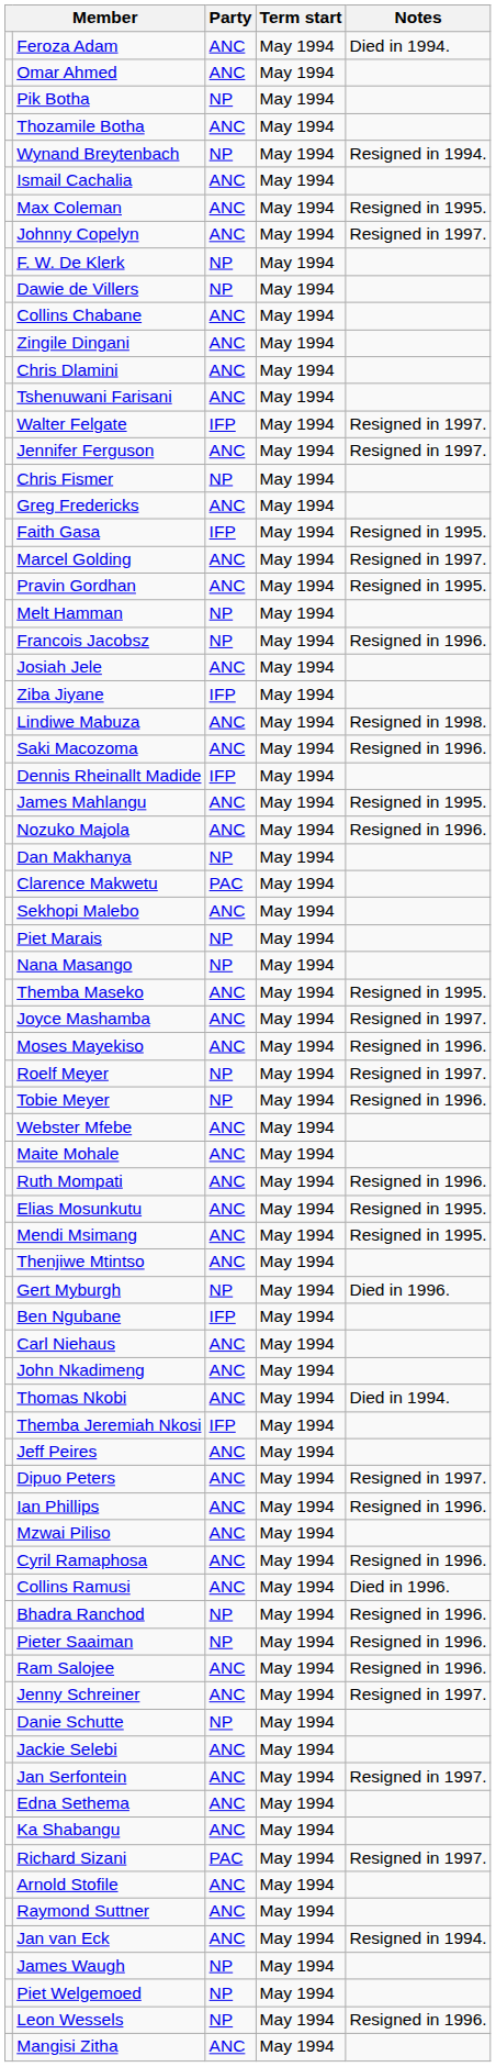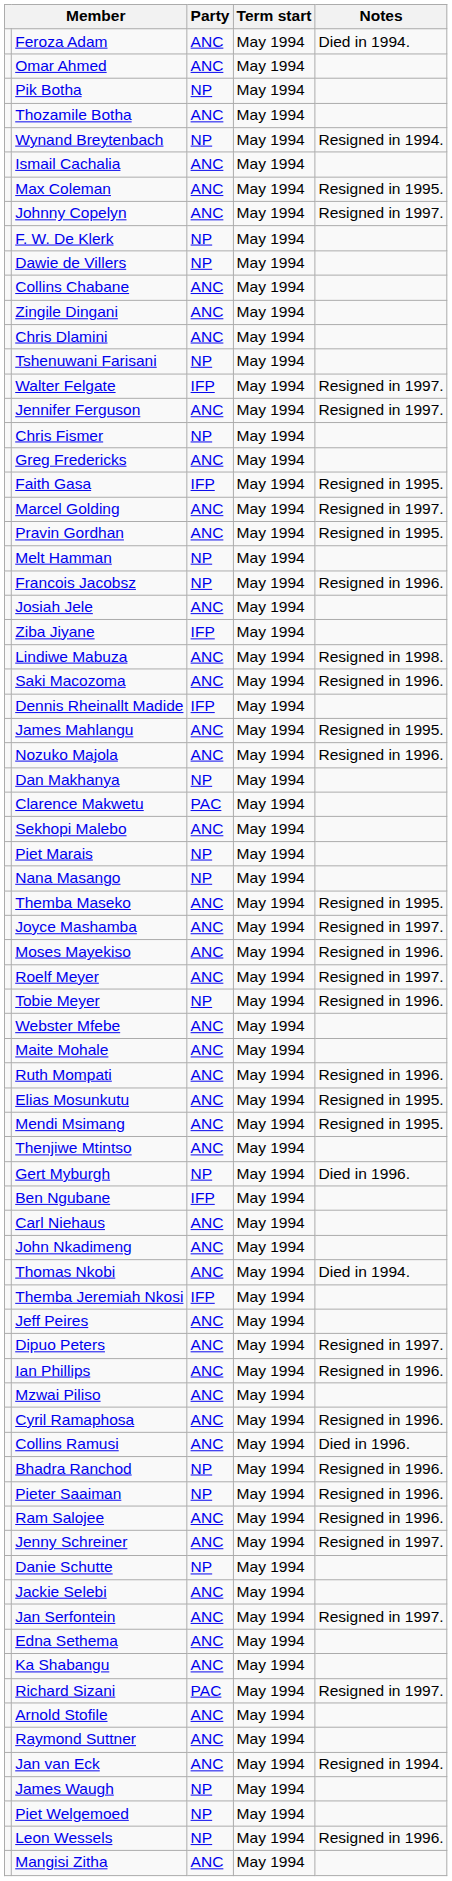 <table class="wikitable sortable">
 <tr>
 <th colspan="2">Member</th>
 <th>Party</th>
 <th>Term start</th>
 <th>Notes</th>
 </tr>
 <tr>
 <td></td>
 <td><a href='#'>Feroza Adam</a></td>
 <td><a href='#'>ANC</a></td>
 <td>May 1994</td>
 <td>Died in 1994.</td>
 </tr>
 <tr>
 <td></td>
 <td><a href='#'>Omar Ahmed</a></td>
 <td><a href='#'>ANC</a></td>
 <td>May 1994</td>
 <td></td>
 </tr>
 <tr>
 <td></td>
 <td><a href='#'>Pik Botha</a></td>
 <td><a href='#'>NP</a></td>
 <td>May 1994</td>
 <td></td>
 </tr>
 <tr>
 <td></td>
 <td><a href='#'>Thozamile Botha</a></td>
 <td><a href='#'>ANC</a></td>
 <td>May 1994</td>
 <td></td>
 </tr>
 <tr>
 <td></td>
 <td><a href='#'>Wynand Breytenbach</a></td>
 <td><a href='#'>NP</a></td>
 <td>May 1994</td>
 <td>Resigned in 1994.</td>
 </tr>
 <tr>
 <td></td>
 <td><a href='#'>Ismail Cachalia</a></td>
 <td><a href='#'>ANC</a></td>
 <td>May 1994</td>
 <td></td>
 </tr>
 <tr>
 <td></td>
 <td><a href='#'>Max Coleman</a></td>
 <td><a href='#'>ANC</a></td>
 <td>May 1994</td>
 <td>Resigned in 1995.</td>
 </tr>
 <tr>
 <td></td>
 <td><a href='#'>Johnny Copelyn</a></td>
 <td><a href='#'>ANC</a></td>
 <td>May 1994</td>
 <td>Resigned in 1997.</td>
 </tr>
 <tr>
 <td></td>
 <td><a href='#'>F. W. De Klerk</a></td>
 <td><a href='#'>NP</a></td>
 <td>May 1994</td>
 <td></td>
 </tr>
 <tr>
 <td></td>
 <td><a href='#'>Dawie de Villers</a></td>
 <td><a href='#'>NP</a></td>
 <td>May 1994</td>
 <td></td>
 </tr>
 <tr>
 <td></td>
 <td><a href='#'>Collins Chabane</a></td>
 <td><a href='#'>ANC</a></td>
 <td>May 1994</td>
 <td></td>
 </tr>
 <tr>
 <td></td>
 <td><a href='#'>Zingile Dingani</a></td>
 <td><a href='#'>ANC</a></td>
 <td>May 1994</td>
 <td></td>
 </tr>
 <tr>
 <td></td>
 <td><a href='#'>Chris Dlamini</a></td>
 <td><a href='#'>ANC</a></td>
 <td>May 1994</td>
 <td></td>
 </tr>
 <tr>
 <td></td>
 <td><a href='#'>Tshenuwani Farisani</a></td>
-<td><a href='#'>ANC</a></td>
+<td><a href='#'>NP</a></td>
 <td>May 1994</td>
 <td></td>
 </tr>
 <tr>
 <td></td>
 <td><a href='#'>Walter Felgate</a></td>
 <td><a href='#'>IFP</a></td>
 <td>May 1994</td>
 <td>Resigned in 1997.</td>
 </tr>
 <tr>
 <td></td>
 <td><a href='#'>Jennifer Ferguson</a></td>
 <td><a href='#'>ANC</a></td>
 <td>May 1994</td>
 <td>Resigned in 1997.</td>
 </tr>
 <tr>
 <td></td>
 <td><a href='#'>Chris Fismer</a></td>
 <td><a href='#'>NP</a></td>
 <td>May 1994</td>
 <td></td>
 </tr>
 <tr>
 <td></td>
 <td><a href='#'>Greg Fredericks</a></td>
 <td><a href='#'>ANC</a></td>
 <td>May 1994</td>
 <td></td>
 </tr>
 <tr>
 <td></td>
 <td><a href='#'>Faith Gasa</a></td>
 <td><a href='#'>IFP</a></td>
 <td>May 1994</td>
 <td>Resigned in 1995.</td>
 </tr>
 <tr>
 <td></td>
 <td><a href='#'>Marcel Golding</a></td>
 <td><a href='#'>ANC</a></td>
 <td>May 1994</td>
 <td>Resigned in 1997.</td>
 </tr>
 <tr>
 <td></td>
 <td><a href='#'>Pravin Gordhan</a></td>
 <td><a href='#'>ANC</a></td>
 <td>May 1994</td>
 <td>Resigned in 1995.</td>
 </tr>
 <tr>
 <td></td>
 <td><a href='#'>Melt Hamman</a></td>
 <td><a href='#'>NP</a></td>
 <td>May 1994</td>
 <td></td>
 </tr>
 <tr>
 <td></td>
 <td><a href='#'>Francois Jacobsz</a></td>
 <td><a href='#'>NP</a></td>
 <td>May 1994</td>
 <td>Resigned in 1996.</td>
 </tr>
 <tr>
 <td></td>
 <td><a href='#'>Josiah Jele</a></td>
 <td><a href='#'>ANC</a></td>
 <td>May 1994</td>
 <td></td>
 </tr>
 <tr>
 <td></td>
 <td><a href='#'>Ziba Jiyane</a></td>
 <td><a href='#'>IFP</a></td>
 <td>May 1994</td>
 <td></td>
 </tr>
 <tr>
 <td></td>
 <td><a href='#'>Lindiwe Mabuza</a></td>
 <td><a href='#'>ANC</a></td>
 <td>May 1994</td>
 <td>Resigned in 1998.</td>
 </tr>
 <tr>
 <td></td>
 <td><a href='#'>Saki Macozoma</a></td>
 <td><a href='#'>ANC</a></td>
 <td>May 1994</td>
 <td>Resigned in 1996.</td>
 </tr>
 <tr>
 <td></td>
 <td><a href='#'>Dennis Rheinallt Madide</a></td>
 <td><a href='#'>IFP</a></td>
 <td>May 1994</td>
 <td></td>
 </tr>
 <tr>
 <td></td>
 <td><a href='#'>James Mahlangu</a></td>
 <td><a href='#'>ANC</a></td>
 <td>May 1994</td>
 <td>Resigned in 1995.</td>
 </tr>
 <tr>
 <td></td>
 <td><a href='#'>Nozuko Majola</a></td>
 <td><a href='#'>ANC</a></td>
 <td>May 1994</td>
 <td>Resigned in 1996.</td>
 </tr>
 <tr>
 <td></td>
 <td><a href='#'>Dan Makhanya</a></td>
 <td><a href='#'>NP</a></td>
 <td>May 1994</td>
 <td></td>
 </tr>
 <tr>
 <td></td>
 <td><a href='#'>Clarence Makwetu</a></td>
 <td><a href='#'>PAC</a></td>
 <td>May 1994</td>
 <td></td>
 </tr>
 <tr>
 <td></td>
 <td><a href='#'>Sekhopi Malebo</a></td>
 <td><a href='#'>ANC</a></td>
 <td>May 1994</td>
 <td></td>
 </tr>
 <tr>
 <td></td>
 <td><a href='#'>Piet Marais</a></td>
 <td><a href='#'>NP</a></td>
 <td>May 1994</td>
 <td></td>
 </tr>
 <tr>
 <td></td>
 <td><a href='#'>Nana Masango</a></td>
 <td><a href='#'>NP</a></td>
 <td>May 1994</td>
 <td></td>
 </tr>
 <tr>
 <td></td>
 <td><a href='#'>Themba Maseko</a></td>
 <td><a href='#'>ANC</a></td>
 <td>May 1994</td>
 <td>Resigned in 1995.</td>
 </tr>
 <tr>
 <td></td>
 <td><a href='#'>Joyce Mashamba</a></td>
 <td><a href='#'>ANC</a></td>
 <td>May 1994</td>
 <td>Resigned in 1997.</td>
 </tr>
 <tr>
 <td></td>
 <td><a href='#'>Moses Mayekiso</a></td>
 <td><a href='#'>ANC</a></td>
 <td>May 1994</td>
 <td>Resigned in 1996.</td>
 </tr>
 <tr>
 <td></td>
 <td><a href='#'>Roelf Meyer</a></td>
-<td><a href='#'>NP</a></td>
+<td><a href='#'>ANC</a></td>
 <td>May 1994</td>
 <td>Resigned in 1997.</td>
 </tr>
 <tr>
 <td></td>
 <td><a href='#'>Tobie Meyer</a></td>
 <td><a href='#'>NP</a></td>
 <td>May 1994</td>
 <td>Resigned in 1996.</td>
 </tr>
 <tr>
 <td></td>
 <td><a href='#'>Webster Mfebe</a></td>
 <td><a href='#'>ANC</a></td>
 <td>May 1994</td>
 <td></td>
 </tr>
 <tr>
 <td></td>
 <td><a href='#'>Maite Mohale</a></td>
 <td><a href='#'>ANC</a></td>
 <td>May 1994</td>
 <td></td>
 </tr>
 <tr>
 <td></td>
 <td><a href='#'>Ruth Mompati</a></td>
 <td><a href='#'>ANC</a></td>
 <td>May 1994</td>
 <td>Resigned in 1996.</td>
 </tr>
 <tr>
 <td></td>
 <td><a href='#'>Elias Mosunkutu</a></td>
 <td><a href='#'>ANC</a></td>
 <td>May 1994</td>
 <td>Resigned in 1995.</td>
 </tr>
 <tr>
 <td></td>
 <td><a href='#'>Mendi Msimang</a></td>
 <td><a href='#'>ANC</a></td>
 <td>May 1994</td>
 <td>Resigned in 1995.</td>
 </tr>
 <tr>
 <td></td>
 <td><a href='#'>Thenjiwe Mtintso</a></td>
 <td><a href='#'>ANC</a></td>
 <td>May 1994</td>
 <td></td>
 </tr>
 <tr>
 <td></td>
 <td><a href='#'>Gert Myburgh</a></td>
 <td><a href='#'>NP</a></td>
 <td>May 1994</td>
 <td>Died in 1996.</td>
 </tr>
 <tr>
 <td></td>
 <td><a href='#'>Ben Ngubane</a></td>
 <td><a href='#'>IFP</a></td>
 <td>May 1994</td>
 <td></td>
 </tr>
 <tr>
 <td></td>
 <td><a href='#'>Carl Niehaus</a></td>
 <td><a href='#'>ANC</a></td>
 <td>May 1994</td>
 <td></td>
 </tr>
 <tr>
 <td></td>
 <td><a href='#'>John Nkadimeng</a></td>
 <td><a href='#'>ANC</a></td>
 <td>May 1994</td>
 <td></td>
 </tr>
 <tr>
 <td></td>
 <td><a href='#'>Thomas Nkobi</a></td>
 <td><a href='#'>ANC</a></td>
 <td>May 1994</td>
 <td>Died in 1994.</td>
 </tr>
 <tr>
 <td></td>
 <td><a href='#'>Themba Jeremiah Nkosi</a></td>
 <td><a href='#'>IFP</a></td>
 <td>May 1994</td>
 <td></td>
 </tr>
 <tr>
 <td></td>
 <td><a href='#'>Jeff Peires</a></td>
 <td><a href='#'>ANC</a></td>
 <td>May 1994</td>
 <td></td>
 </tr>
 <tr>
 <td></td>
 <td><a href='#'>Dipuo Peters</a></td>
 <td><a href='#'>ANC</a></td>
 <td>May 1994</td>
 <td>Resigned in 1997.</td>
 </tr>
 <tr>
 <td></td>
 <td><a href='#'>Ian Phillips</a></td>
 <td><a href='#'>ANC</a></td>
 <td>May 1994</td>
 <td>Resigned in 1996.</td>
 </tr>
 <tr>
 <td></td>
 <td><a href='#'>Mzwai Piliso</a></td>
 <td><a href='#'>ANC</a></td>
 <td>May 1994</td>
 <td></td>
 </tr>
 <tr>
 <td></td>
 <td><a href='#'>Cyril Ramaphosa</a></td>
 <td><a href='#'>ANC</a></td>
 <td>May 1994</td>
 <td>Resigned in 1996.</td>
 </tr>
 <tr>
 <td></td>
 <td><a href='#'>Collins Ramusi</a></td>
 <td><a href='#'>ANC</a></td>
 <td>May 1994</td>
 <td>Died in 1996.</td>
 </tr>
 <tr>
 <td></td>
 <td><a href='#'>Bhadra Ranchod</a></td>
 <td><a href='#'>NP</a></td>
 <td>May 1994</td>
 <td>Resigned in 1996.</td>
 </tr>
 <tr>
 <td></td>
 <td><a href='#'>Pieter Saaiman</a></td>
 <td><a href='#'>NP</a></td>
 <td>May 1994</td>
 <td>Resigned in 1996.</td>
 </tr>
 <tr>
 <td></td>
 <td><a href='#'>Ram Salojee</a></td>
 <td><a href='#'>ANC</a></td>
 <td>May 1994</td>
 <td>Resigned in 1996.</td>
 </tr>
 <tr>
 <td></td>
 <td><a href='#'>Jenny Schreiner</a></td>
 <td><a href='#'>ANC</a></td>
 <td>May 1994</td>
 <td>Resigned in 1997.</td>
 </tr>
 <tr>
 <td></td>
 <td><a href='#'>Danie Schutte</a></td>
 <td><a href='#'>NP</a></td>
 <td>May 1994</td>
 <td></td>
 </tr>
 <tr>
 <td></td>
 <td><a href='#'>Jackie Selebi</a></td>
 <td><a href='#'>ANC</a></td>
 <td>May 1994</td>
 <td></td>
 </tr>
 <tr>
 <td></td>
 <td><a href='#'>Jan Serfontein</a></td>
 <td><a href='#'>ANC</a></td>
 <td>May 1994</td>
 <td>Resigned in 1997.</td>
 </tr>
 <tr>
 <td></td>
 <td><a href='#'>Edna Sethema</a></td>
 <td><a href='#'>ANC</a></td>
 <td>May 1994</td>
 <td></td>
 </tr>
 <tr>
 <td></td>
 <td><a href='#'>Ka Shabangu</a></td>
 <td><a href='#'>ANC</a></td>
 <td>May 1994</td>
 <td></td>
 </tr>
 <tr>
 <td></td>
 <td><a href='#'>Richard Sizani</a></td>
 <td><a href='#'>PAC</a></td>
 <td>May 1994</td>
 <td>Resigned in 1997.</td>
 </tr>
 <tr>
 <td></td>
 <td><a href='#'>Arnold Stofile</a></td>
 <td><a href='#'>ANC</a></td>
 <td>May 1994</td>
 <td></td>
 </tr>
 <tr>
 <td></td>
 <td><a href='#'>Raymond Suttner</a></td>
 <td><a href='#'>ANC</a></td>
 <td>May 1994</td>
 <td></td>
 </tr>
 <tr>
 <td></td>
 <td><a href='#'>Jan van Eck</a></td>
 <td><a href='#'>ANC</a></td>
 <td>May 1994</td>
 <td>Resigned in 1994.</td>
 </tr>
 <tr>
 <td></td>
 <td><a href='#'>James Waugh</a></td>
 <td><a href='#'>NP</a></td>
 <td>May 1994</td>
 <td></td>
 </tr>
 <tr>
 <td></td>
 <td><a href='#'>Piet Welgemoed</a></td>
 <td><a href='#'>NP</a></td>
 <td>May 1994</td>
 <td></td>
 </tr>
 <tr>
 <td></td>
 <td><a href='#'>Leon Wessels</a></td>
 <td><a href='#'>NP</a></td>
 <td>May 1994</td>
 <td>Resigned in 1996.</td>
 </tr>
 <tr>
 <td></td>
 <td><a href='#'>Mangisi Zitha</a></td>
 <td><a href='#'>ANC</a></td>
 <td>May 1994</td>
 <td></td>
 </tr>
 </table>
